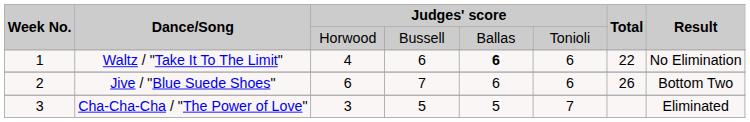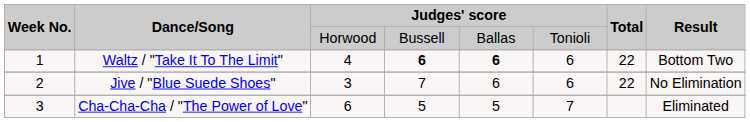 <table class="wikitable">
 <tr>
 <td rowspan="2" style="background:#CCCCCC;" align="Center"><strong>Week No.</strong></td>
 <td rowspan="2" style="background:#CCCCCC;" align="Center"><strong>Dance/Song</strong></td>
 <td colspan="4" style="background:#CCCCCC;" align="Center"><strong>Judges' score</strong></td>
 <td rowspan="2" style="background:#CCCCCC;" align="Center"><strong>Total</strong></td>
 <td rowspan="2" style="background:#CCCCCC;" align="Center"><strong>Result</strong></td>
 </tr>
 <tr>
 <td style="background:#CCCCCC;" width="10%" align="center">Horwood</td>
 <td style="background:#CCCCCC;" width="10%" align="center">Bussell</td>
 <td style="background:#CCCCCC;" width="10%" align="center">Ballas</td>
 <td style="background:#CCCCCC;" width="10%" align="center">Tonioli</td>
 </tr>
 <tr>
 </tr>
 <tr>
 <td style="text-align:center; background:#faf6f6;">1</td>
 <td style="text-align:center; background:#faf6f6;"><a href='#'>Waltz</a> / "<a href='#'>Take It To The Limit</a>"</td>
 <td style="text-align:center; background:#faf6f6;">4</td>
+<td style="text-align:center; background:#faf6f6;"><strong>6</strong></td>
+<td style="text-align:center; background:#faf6f6;"><strong>6</strong></td>
 <td style="text-align:center; background:#faf6f6;">6</td>
-<td style="text-align:center; background:#faf6f6;"><strong>6</strong></td>
+<td style="text-align:center; background:#faf6f6;">22</td>
+<td style="text-align:center; background:#faf6f6;">Bottom Two</td>
+</tr>
+<tr>
+</tr>
+<tr>
+<td style="text-align:center; background:#faf6f6;">2</td>
+<td style="text-align:center; background:#faf6f6;"><a href='#'>Jive</a> / "<a href='#'>Blue Suede Shoes</a>"</td>
+<td style="text-align:center; background:#faf6f6;">3</td>
+<td style="text-align:center; background:#faf6f6;">7</td>
+<td style="text-align:center; background:#faf6f6;">6</td>
 <td style="text-align:center; background:#faf6f6;">6</td>
 <td style="text-align:center; background:#faf6f6;">22</td>
 <td style="text-align:center; background:#faf6f6;">No Elimination</td>
 </tr>
 <tr>
 </tr>
 <tr>
-<td style="text-align:center; background:#faf6f6;">2</td>
-<td style="text-align:center; background:#faf6f6;"><a href='#'>Jive</a> / "<a href='#'>Blue Suede Shoes</a>"</td>
-<td style="text-align:center; background:#faf6f6;">6</td>
-<td style="text-align:center; background:#faf6f6;">7</td>
-<td style="text-align:center; background:#faf6f6;">6</td>
-<td style="text-align:center; background:#faf6f6;">6</td>
-<td style="text-align:center; background:#faf6f6;">26</td>
-<td style="text-align:center; background:#faf6f6;">Bottom Two</td>
-</tr>
-<tr>
-</tr>
-<tr>
 <td style="text-align:center; background:#faf6f6;">3</td>
 <td style="text-align:center; background:#faf6f6;"><a href='#'>Cha-Cha-Cha</a> / "<a href='#'>The Power of Love</a>"</td>
-<td style="text-align:center; background:#faf6f6;">3</td>
+<td style="text-align:center; background:#faf6f6;">6</td>
 <td style="text-align:center; background:#faf6f6;">5</td>
 <td style="text-align:center; background:#faf6f6;">5</td>
 <td style="text-align:center; background:#faf6f6;">7</td>
 <td style="text-align:center; background:#faf6f6;"></td>
 <td style="text-align:center; background:#faf6f6;">Eliminated</td>
 </tr>
 </table>
